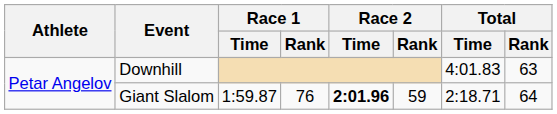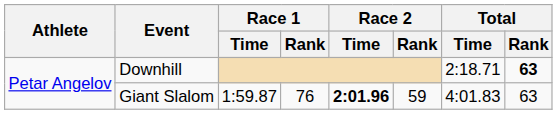 <table class="wikitable" style="font-size:90%">
 <tr>
 <th rowspan="2">Athlete</th>
 <th rowspan="2">Event</th>
 <th colspan="2">Race 1</th>
 <th colspan="2">Race 2</th>
 <th colspan="2">Total</th>
 </tr>
 <tr>
 <th>Time</th>
 <th>Rank</th>
 <th>Time</th>
 <th>Rank</th>
 <th>Time</th>
 <th>Rank</th>
 </tr>
 <tr>
 <td rowspan="2"><a href='#'>Petar Angelov</a></td>
 <td>Downhill</td>
 <td colspan="4" bgcolor="wheat"></td>
-<td align="center">4:01.83</td>
-<td align="center">63</td>
+<td align="center">2:18.71</td>
+<td align="center"><strong>63</strong></td>
 </tr>
 <tr>
 <td>Giant Slalom</td>
 <td align="center">1:59.87</td>
 <td align="center">76</td>
 <td align="center"><strong>2:01.96</strong></td>
 <td align="center">59</td>
-<td align="center">2:18.71</td>
-<td align="center">64</td>
+<td align="center">4:01.83</td>
+<td align="center">63</td>
 </tr>
 </table>
